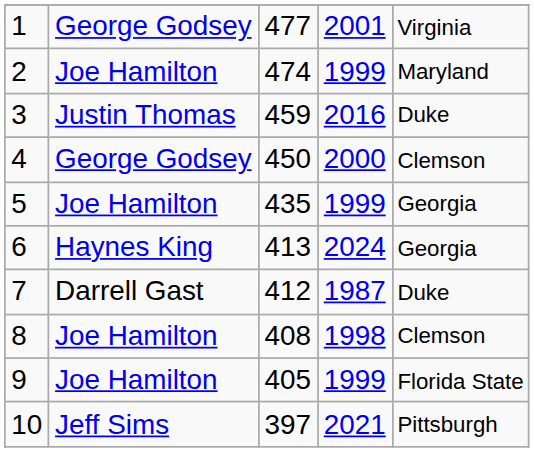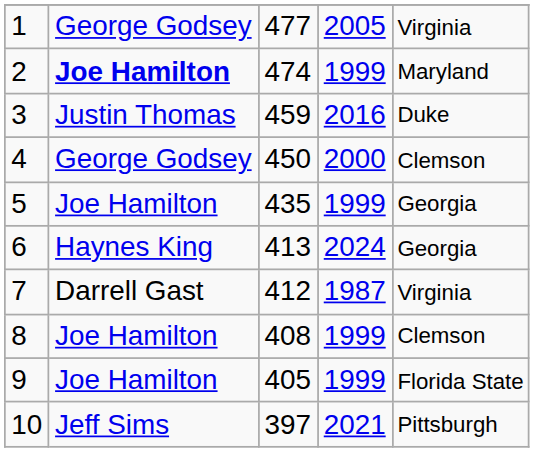 <table class="wikitable">
 <tr>
 </tr>
 <tr>
 <td>1</td>
 <td><a href='#'>George Godsey</a></td>
 <td><abbr>477</abbr></td>
-<td><a href='#'>2001</a></td>
+<td><a href='#'>2005</a></td>
 <td style="font-size:80%;">Virginia</td>
 </tr>
 <tr>
 <td>2</td>
-<td><a href='#'>Joe Hamilton</a></td>
+<td><strong><a href='#'>Joe Hamilton</a></strong></td>
 <td><abbr>474</abbr></td>
 <td><a href='#'>1999</a></td>
 <td style="font-size:80%;">Maryland</td>
 </tr>
 <tr>
 <td>3</td>
 <td><a href='#'>Justin Thomas</a></td>
 <td><abbr>459</abbr></td>
 <td><a href='#'>2016</a></td>
 <td style="font-size:80%;">Duke</td>
 </tr>
 <tr>
 <td>4</td>
 <td><a href='#'>George Godsey</a></td>
 <td><abbr>450</abbr></td>
 <td><a href='#'>2000</a></td>
 <td style="font-size:80%;">Clemson</td>
 </tr>
 <tr>
 <td>5</td>
 <td><a href='#'>Joe Hamilton</a></td>
 <td><abbr>435</abbr></td>
 <td><a href='#'>1999</a></td>
 <td style="font-size:80%;">Georgia</td>
 </tr>
 <tr>
 <td>6</td>
 <td><a href='#'>Haynes King</a></td>
 <td><abbr>413</abbr></td>
 <td><a href='#'>2024</a></td>
 <td style="font-size:80%;">Georgia</td>
 </tr>
 <tr>
 <td>7</td>
 <td>Darrell Gast</td>
 <td><abbr>412</abbr></td>
 <td><a href='#'>1987</a></td>
-<td style="font-size:80%;">Duke</td>
+<td style="font-size:80%;">Virginia</td>
 </tr>
 <tr>
 <td>8</td>
 <td><a href='#'>Joe Hamilton</a></td>
 <td><abbr>408</abbr></td>
-<td><a href='#'>1998</a></td>
+<td><a href='#'>1999</a></td>
 <td style="font-size:80%;">Clemson</td>
 </tr>
 <tr>
 <td>9</td>
 <td><a href='#'>Joe Hamilton</a></td>
 <td><abbr>405</abbr></td>
 <td><a href='#'>1999</a></td>
 <td style="font-size:80%;">Florida State</td>
 </tr>
 <tr>
 <td>10</td>
 <td><a href='#'>Jeff Sims</a></td>
 <td><abbr>397</abbr></td>
 <td><a href='#'>2021</a></td>
 <td style="font-size:80%;">Pittsburgh</td>
 </tr>
 </table>
